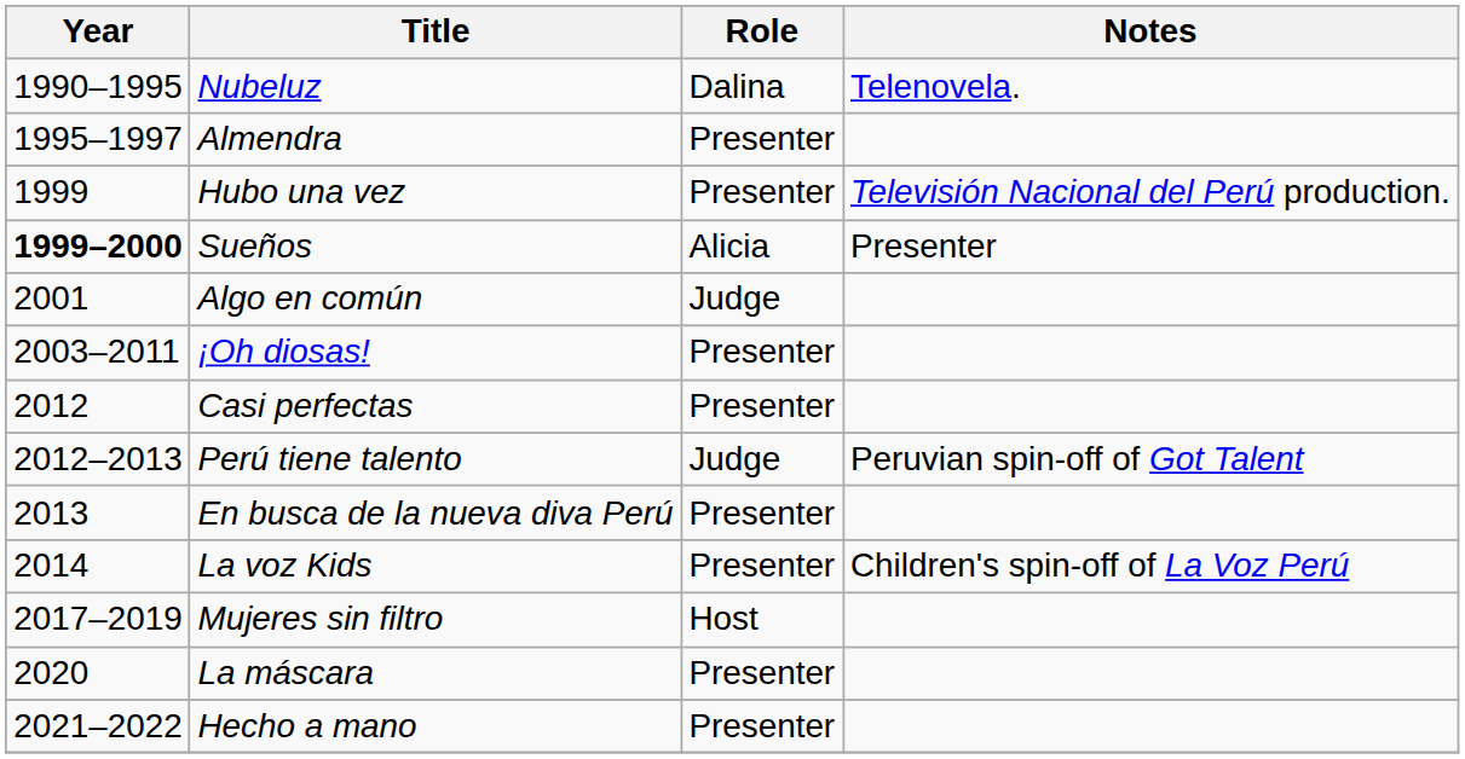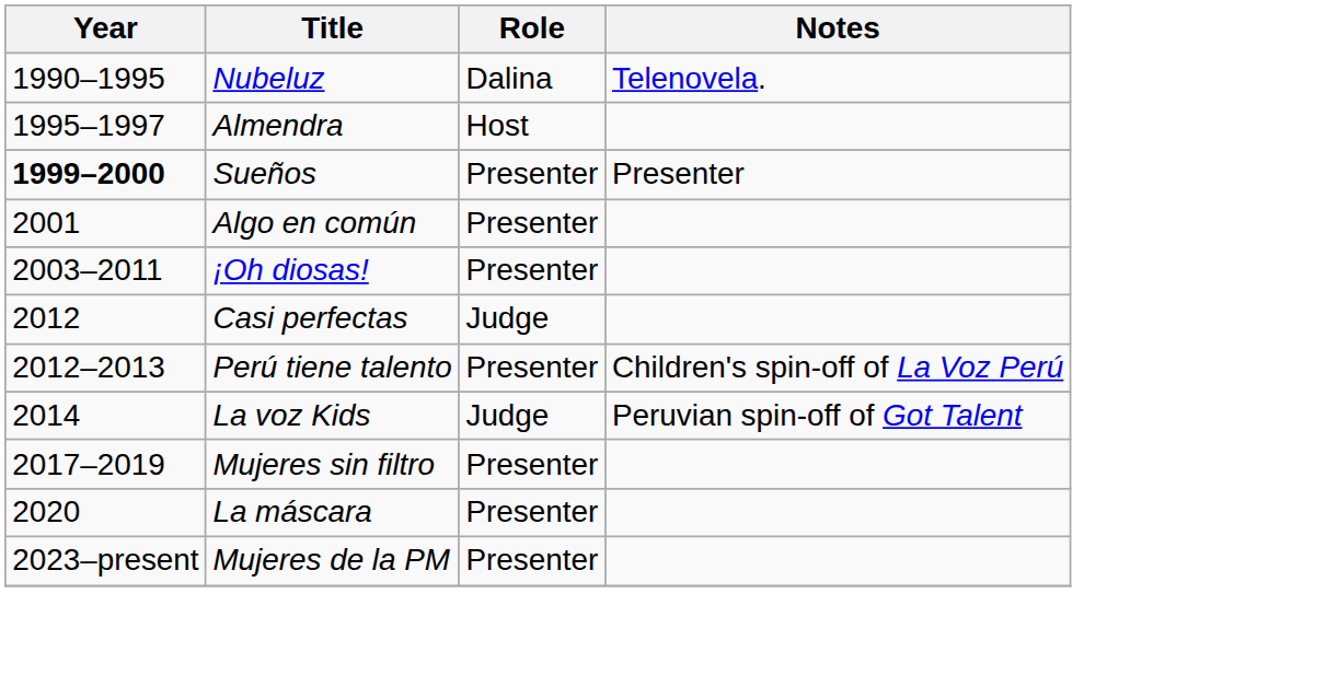 <table class="wikitable sortable">
 <tr>
 <th>Year</th>
 <th>Title</th>
 <th>Role</th>
 <th>Notes</th>
 </tr>
 <tr>
 <td>1990–1995</td>
 <td><em><a href='#'>Nubeluz</a></em></td>
 <td>Dalina</td>
 <td><a href='#'>Telenovela</a>.</td>
 </tr>
 <tr>
 <td>1995–1997</td>
 <td><em>Almendra</em></td>
-<td>Presenter</td>
+<td>Host</td>
 <td></td>
-</tr>
-<tr>
-<td>1999</td>
-<td><em>Hubo una vez</em></td>
-<td>Presenter</td>
-<td><em><a href='#'>Televisión Nacional del Perú</a></em> production.</td>
 </tr>
 <tr>
 <td><strong>1999–2000</strong></td>
 <td><em>Sueños</em></td>
-<td>Alicia</td>
+<td>Presenter</td>
 <td>Presenter</td>
 </tr>
 <tr>
 <td>2001</td>
 <td><em>Algo en común</em></td>
-<td>Judge</td>
+<td>Presenter</td>
 <td></td>
 </tr>
 <tr>
 <td>2003–2011</td>
 <td><em><a href='#'>¡Oh diosas!</a></em></td>
 <td>Presenter</td>
 <td></td>
 </tr>
 <tr>
 <td>2012</td>
 <td><em>Casi perfectas</em></td>
-<td>Presenter</td>
+<td>Judge</td>
 <td></td>
 </tr>
 <tr>
 <td>2012–2013</td>
 <td><em>Perú tiene talento</em></td>
+<td>Presenter</td>
+<td>Children's spin-off of <em><a href='#'>La Voz Perú</a></em></td>
+</tr>
+<tr>
+<td>2014</td>
+<td><em>La voz Kids</em></td>
 <td>Judge</td>
 <td>Peruvian spin-off of <em><a href='#'>Got Talent</a></em></td>
 </tr>
 <tr>
-<td>2013</td>
-<td><em>En busca de la nueva diva Perú</em></td>
-<td>Presenter</td>
-<td></td>
-</tr>
-<tr>
-<td>2014</td>
-<td><em>La voz Kids</em></td>
-<td>Presenter</td>
-<td>Children's spin-off of <em><a href='#'>La Voz Perú</a></em></td>
-</tr>
-<tr>
 <td>2017–2019</td>
 <td><em>Mujeres sin filtro</em></td>
-<td>Host</td>
+<td>Presenter</td>
 <td></td>
 </tr>
 <tr>
 <td>2020</td>
 <td><em>La máscara</em></td>
 <td>Presenter</td>
 <td></td>
 </tr>
 <tr>
-<td>2021–2022</td>
-<td><em>Hecho a mano</em></td>
+<td>2023–present</td>
+<td><em>Mujeres de la PM</em></td>
 <td>Presenter</td>
 <td></td>
 </tr>
 <tr>
 </tr>
 </table>
